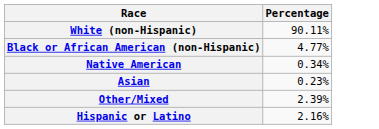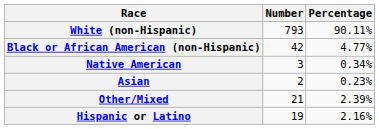 <table class="wikitable" style="text-align:right">
 <tr>
 <th scope="col">Race</th>
+<th scope="col">Number</th>
 <th scope="col">Percentage</th>
 </tr>
 <tr>
 <th scope="row"><a href='#'>White</a> (non-Hispanic)</th>
+<td>793</td>
 <td>90.11%</td>
 </tr>
 <tr>
 <th scope="row"><a href='#'>Black or African American</a> (non-Hispanic)</th>
+<td>42</td>
 <td>4.77%</td>
 </tr>
 <tr>
 <th scope="row"><a href='#'>Native American</a></th>
+<td>3</td>
 <td>0.34%</td>
 </tr>
 <tr>
 <th scope="row"><a href='#'>Asian</a></th>
+<td>2</td>
 <td>0.23%</td>
 </tr>
 <tr>
 <th scope="row"><a href='#'>Other/Mixed</a></th>
+<td>21</td>
 <td>2.39%</td>
 </tr>
 <tr>
 <th scope="row"><a href='#'>Hispanic</a> or <a href='#'>Latino</a></th>
+<td>19</td>
 <td>2.16%</td>
 </tr>
 </table>
